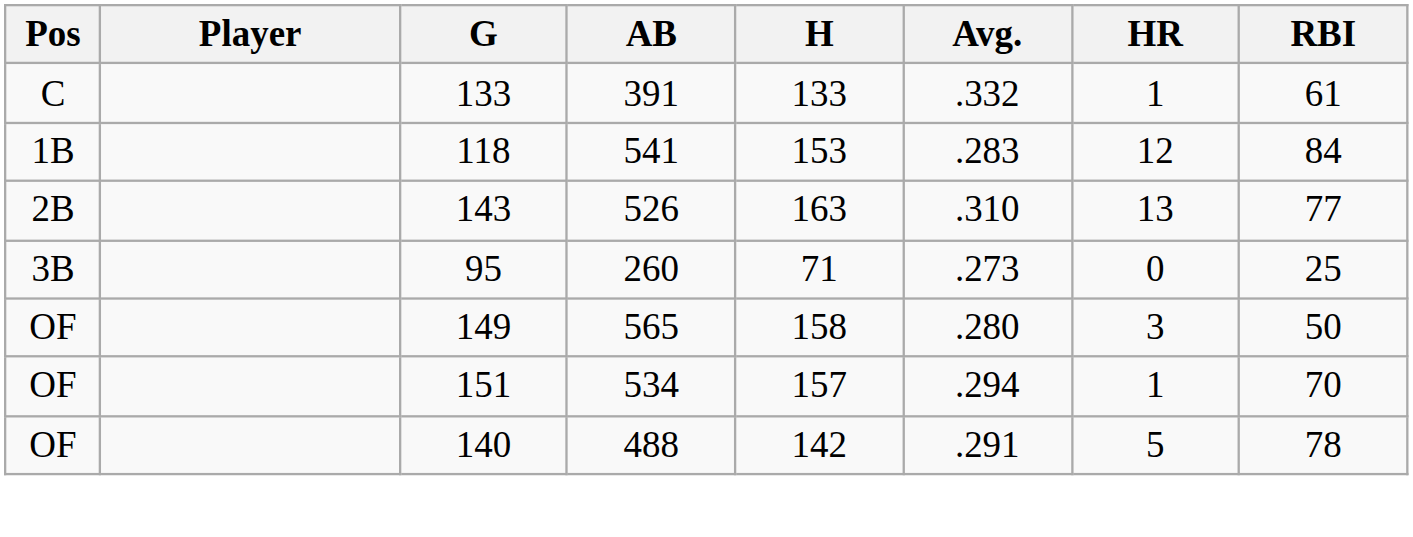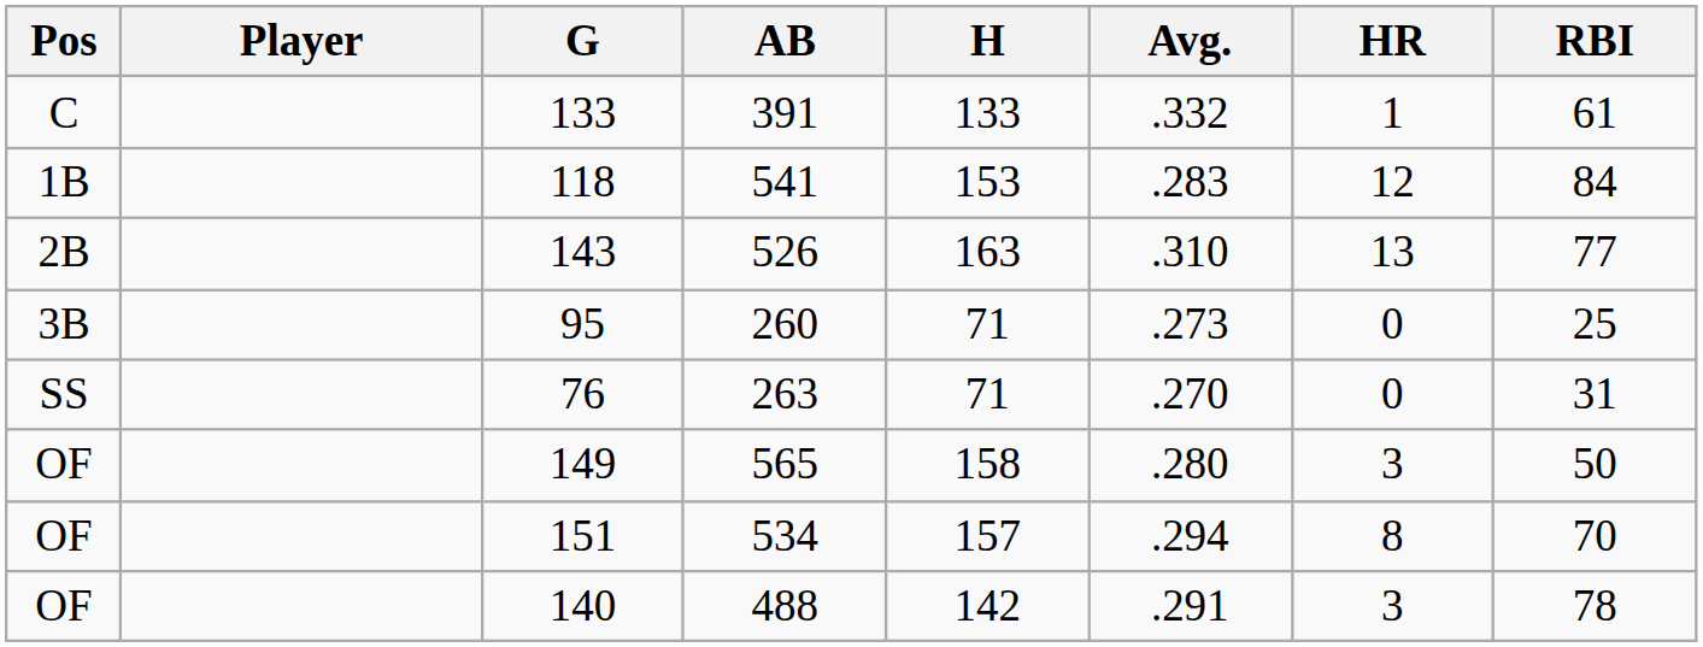 <table class="wikitable sortable">
 <tr>
 <th bgcolor="#DDDDFF" width="5%">Pos</th>
 <th bgcolor="#DDDDFF" width="16%">Player</th>
 <th bgcolor="#DDDDFF" width="9%">G</th>
 <th bgcolor="#DDDDFF" width="9%">AB</th>
 <th bgcolor="#DDDDFF" width="9%">H</th>
 <th bgcolor="#DDDDFF" width="9%">Avg.</th>
 <th bgcolor="#DDDDFF" width="9%">HR</th>
 <th bgcolor="#DDDDFF" width="9%">RBI</th>
 </tr>
 <tr align="center">
 <td>C</td>
 <td></td>
 <td>133</td>
 <td>391</td>
 <td>133</td>
 <td>.332</td>
 <td>1</td>
 <td>61</td>
 </tr>
 <tr align="center">
 <td>1B</td>
 <td></td>
 <td>118</td>
 <td>541</td>
 <td>153</td>
 <td>.283</td>
 <td>12</td>
 <td>84</td>
 </tr>
 <tr align="center">
 <td>2B</td>
 <td></td>
 <td>143</td>
 <td>526</td>
 <td>163</td>
 <td>.310</td>
 <td>13</td>
 <td>77</td>
 </tr>
 <tr align="center">
 <td>3B</td>
 <td></td>
 <td>95</td>
 <td>260</td>
 <td>71</td>
 <td>.273</td>
 <td>0</td>
 <td>25</td>
 </tr>
 <tr align="center">
+<td>SS</td>
+<td></td>
+<td>76</td>
+<td>263</td>
+<td>71</td>
+<td>.270</td>
+<td>0</td>
+<td>31</td>
+</tr>
+<tr align="center">
 <td>OF</td>
 <td></td>
 <td>149</td>
 <td>565</td>
 <td>158</td>
 <td>.280</td>
 <td>3</td>
 <td>50</td>
 </tr>
 <tr align="center">
 <td>OF</td>
 <td></td>
 <td>151</td>
 <td>534</td>
 <td>157</td>
 <td>.294</td>
-<td>1</td>
+<td>8</td>
 <td>70</td>
 </tr>
 <tr align="center">
 <td>OF</td>
 <td></td>
 <td>140</td>
 <td>488</td>
 <td>142</td>
 <td>.291</td>
-<td>5</td>
+<td>3</td>
 <td>78</td>
 </tr>
 </table>
